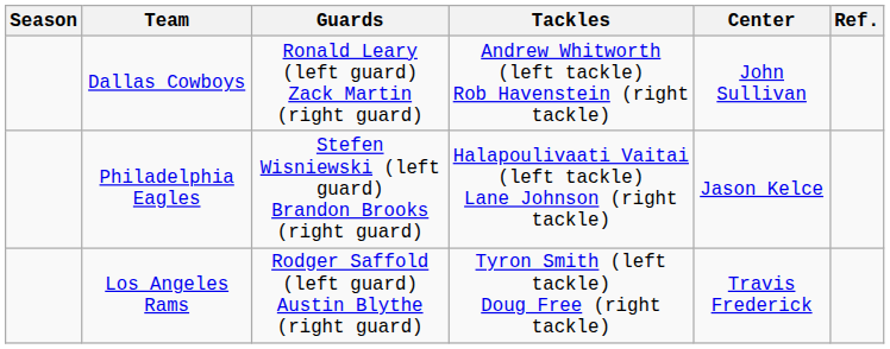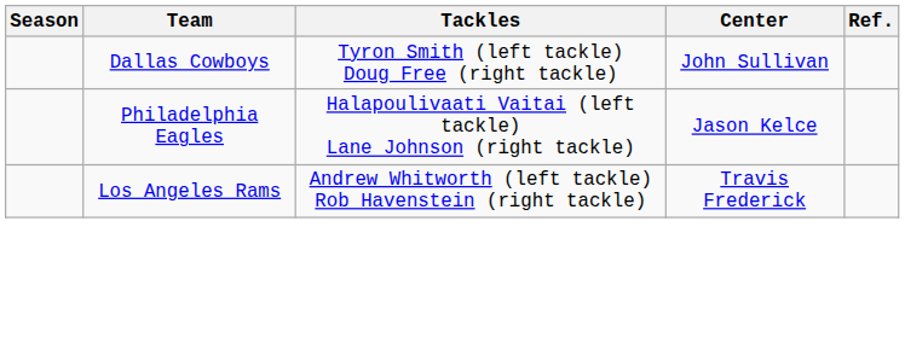 <table class="wikitable">
 <tr>
 <th>Season</th>
 <th>Team</th>
-<th>Guards</th>
 <th>Tackles</th>
 <th>Center</th>
 <th>Ref.</th>
 </tr>
 <tr>
 <td align="center"></td>
 <td align="center"><a href='#'>Dallas Cowboys</a></td>
-<td align="center"><a href='#'>Ronald Leary</a> (left guard)<br><a href='#'>Zack Martin</a> (right guard)</td>
-<td align="center"><a href='#'>Andrew Whitworth</a> (left tackle)<br><a href='#'>Rob Havenstein</a> (right tackle)</td>
+<td align="center"><a href='#'>Tyron Smith</a> (left tackle)<br><a href='#'>Doug Free</a> (right tackle)</td>
 <td align="center"><a href='#'>John Sullivan</a></td>
 <td align="center"></td>
 </tr>
 <tr>
 <td align="center"></td>
 <td align="center"><a href='#'>Philadelphia Eagles</a></td>
-<td align="center"><a href='#'>Stefen Wisniewski</a> (left guard)<br><a href='#'>Brandon Brooks</a> (right guard)</td>
 <td align="center"><a href='#'>Halapoulivaati Vaitai</a> (left tackle)<br><a href='#'>Lane Johnson</a> (right tackle)</td>
 <td align="center"><a href='#'>Jason Kelce</a></td>
 <td align="center"></td>
 </tr>
 <tr>
 <td align="center"></td>
 <td align="center"><a href='#'>Los Angeles Rams</a></td>
-<td align="center"><a href='#'>Rodger Saffold</a> (left guard)<br><a href='#'>Austin Blythe</a> (right guard)</td>
-<td align="center"><a href='#'>Tyron Smith</a> (left tackle)<br><a href='#'>Doug Free</a> (right tackle)</td>
+<td align="center"><a href='#'>Andrew Whitworth</a> (left tackle)<br><a href='#'>Rob Havenstein</a> (right tackle)</td>
 <td align="center"><a href='#'>Travis Frederick</a></td>
 <td align="center"></td>
 </tr>
 </table>
